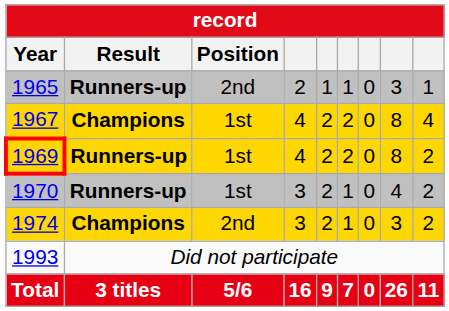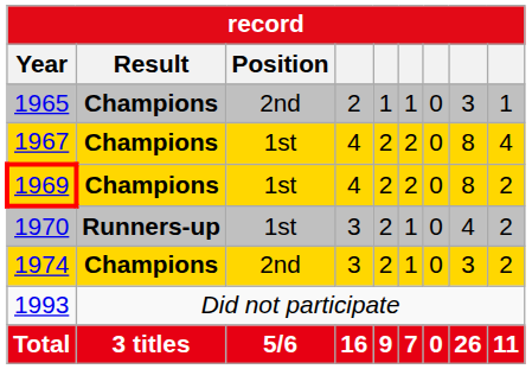 <table class="wikitable" style="text-align:center">
 <tr>
 <th style="width:50px;background:#E30A17;color:#FFFFFF" colspan=10><a href='#'></a> record</th>
 </tr>
 <tr>
 <th>Year</th>
 <th>Result</th>
 <th>Position</th>
 <th></th>
 <th></th>
 <th></th>
 <th></th>
 <th></th>
 <th></th>
 </tr>
 <tr style="background:silver">
 <td> <a href='#'>1965</a></td>
-<td><strong>Runners-up</strong></td>
+<td><strong>Champions</strong></td>
 <td>2nd</td>
 <td>2</td>
 <td>1</td>
 <td>1</td>
 <td>0</td>
 <td>3</td>
 <td>1</td>
 </tr>
 <tr style="background:gold">
 <td> <a href='#'>1967</a></td>
 <td><strong>Champions</strong></td>
 <td>1st</td>
 <td>4</td>
 <td>2</td>
 <td>2</td>
 <td>0</td>
 <td>8</td>
 <td>4</td>
 </tr>
 <tr style="background:gold">
 <td style="border:3px solid red"> <a href='#'>1969</a></td>
-<td><strong>Runners-up</strong></td>
+<td><strong>Champions</strong></td>
 <td>1st</td>
 <td>4</td>
 <td>2</td>
 <td>2</td>
 <td>0</td>
 <td>8</td>
 <td>2</td>
 </tr>
 <tr style="background:silver">
 <td> <a href='#'>1970</a></td>
 <td><strong>Runners-up</strong></td>
 <td>1st</td>
 <td>3</td>
 <td>2</td>
 <td>1</td>
 <td>0</td>
 <td>4</td>
 <td>2</td>
 </tr>
 <tr style="background:gold">
 <td> <a href='#'>1974</a></td>
 <td><strong>Champions</strong></td>
 <td>2nd</td>
 <td>3</td>
 <td>2</td>
 <td>1</td>
 <td>0</td>
 <td>3</td>
 <td>2</td>
 </tr>
 <tr>
 <td> <a href='#'>1993</a></td>
 <td colspan=8><em>Did not participate</em></td>
 </tr>
 <tr>
 <th style="background:#E70013;color:#FFFFFF">Total</th>
 <th style="background:#E70013;color:#FFFFFF">3 titles</th>
 <th style="background:#E70013;color:#FFFFFF">5/6</th>
 <th style="background:#E70013;color:#FFFFFF">16</th>
 <th style="background:#E70013;color:#FFFFFF">9</th>
 <th style="background:#E70013;color:#FFFFFF">7</th>
 <th style="background:#E70013;color:#FFFFFF">0</th>
 <th style="background:#E70013;color:#FFFFFF">26</th>
 <th style="background:#E70013;color:#FFFFFF">11</th>
 </tr>
 </table>
